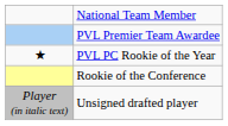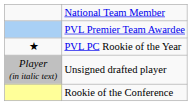 <table class="wikitable" style="font-size:100%">
 <tr>
 <td style="width:2em; text-align:center"></td>
 <td style="text-align:left"><a href='#'>National Team Member</a></td>
 </tr>
 <tr>
 <td style="background:#A9D0F5; width:2em; text-align:center"></td>
 <td style="text-align:left"><a href='#'>PVL Premier Team Awardee</a></td>
 </tr>
 <tr>
 <td style="width:2em; text-align:center">★</td>
 <td style="text-align:left"><a href='#'>PVL PC</a> Rookie of the Year</td>
 </tr>
 <tr>
+<td style="background:silver; width:5em; text-align:center"><em>Player<br><small>(in italic text)</small></em></td>
+<td style="text-align:left">Unsigned drafted player</td>
+</tr>
+<tr>
 <td style="background:#ff9; width:2em; text-align:center"></td>
 <td style="text-align:left">Rookie of the Conference</td>
 </tr>
-<tr>
-<td style="background:silver; width:5em; text-align:center"><em>Player<br><small>(in italic text)</small></em></td>
-<td style="text-align:left">Unsigned drafted player</td>
-</tr>
 </table>
